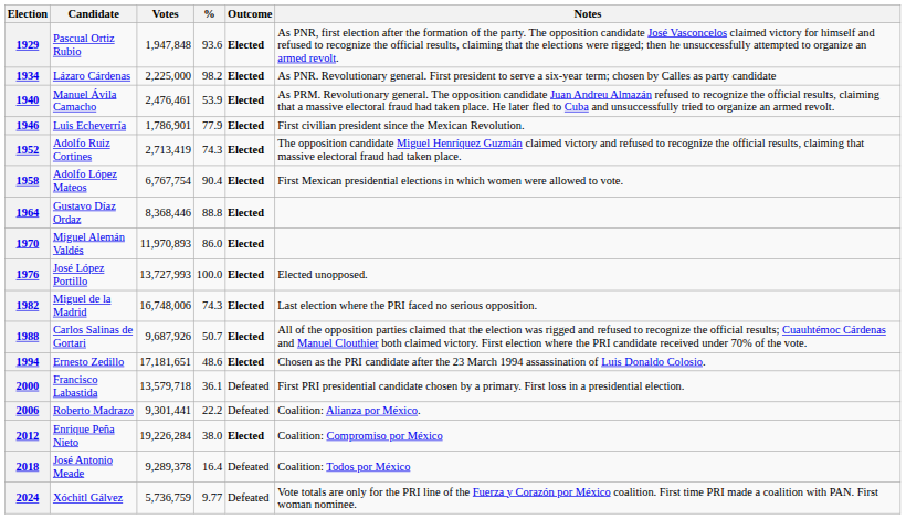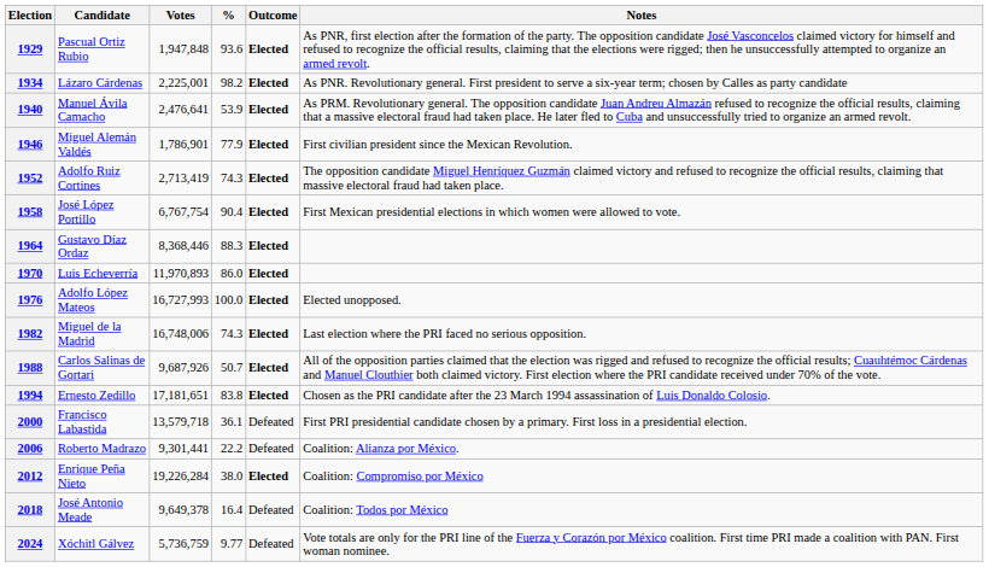 <table class="wikitable">
 <tr>
 <th>Election</th>
 <th>Candidate</th>
 <th>Votes</th>
 <th>%</th>
 <th>Outcome</th>
 <th>Notes</th>
 </tr>
 <tr>
 <th><a href='#'>1929</a></th>
 <td><a href='#'>Pascual Ortiz Rubio</a></td>
 <td style="text-align:right">1,947,848</td>
 <td style="text-align:right">93.6</td>
 <td> <strong>Elected</strong></td>
 <td>As PNR, first election after the formation of the party. The opposition candidate <a href='#'>José Vasconcelos</a> claimed victory for himself and refused to recognize the official results, claiming that the elections were rigged; then he unsuccessfully attempted to organize an <a href='#'>armed revolt</a>.</td>
 </tr>
 <tr>
 <th><a href='#'>1934</a></th>
 <td><a href='#'>Lázaro Cárdenas</a></td>
-<td style="text-align:right">2,225,000</td>
+<td style="text-align:right">2,225,001</td>
 <td style="text-align:right">98.2</td>
 <td> <strong>Elected</strong></td>
 <td>As PNR. Revolutionary general. First president to serve a six-year term; chosen by Calles as party candidate</td>
 </tr>
 <tr>
 <th><a href='#'>1940</a></th>
 <td><a href='#'>Manuel Ávila Camacho</a></td>
-<td style="text-align:right">2,476,461</td>
+<td style="text-align:right">2,476,641</td>
 <td style="text-align:right">53.9</td>
 <td> <strong>Elected</strong></td>
 <td>As PRM. Revolutionary general. The opposition candidate <a href='#'>Juan Andreu Almazán</a> refused to recognize the official results, claiming that a massive electoral fraud had taken place. He later fled to <a href='#'>Cuba</a> and unsuccessfully tried to organize an armed revolt.</td>
 </tr>
 <tr>
 <th><a href='#'>1946</a></th>
-<td><a href='#'>Luis Echeverría</a></td>
+<td><a href='#'>Miguel Alemán Valdés</a></td>
 <td style="text-align:right">1,786,901</td>
 <td style="text-align:right">77.9</td>
 <td> <strong>Elected</strong></td>
 <td>First civilian president since the Mexican Revolution.</td>
 </tr>
 <tr>
 <th><a href='#'>1952</a></th>
 <td><a href='#'>Adolfo Ruiz Cortines</a></td>
 <td style="text-align:right">2,713,419</td>
 <td style="text-align:right">74.3</td>
 <td> <strong>Elected</strong></td>
 <td>The opposition candidate <a href='#'>Miguel Henríquez Guzmán</a> claimed victory and refused to recognize the official results, claiming that massive electoral fraud had taken place.</td>
 </tr>
 <tr>
 <th><a href='#'>1958</a></th>
-<td><a href='#'>Adolfo López Mateos</a></td>
+<td><a href='#'>José López Portillo</a></td>
 <td style="text-align:right">6,767,754</td>
 <td style="text-align:right">90.4</td>
 <td> <strong>Elected</strong></td>
 <td>First Mexican presidential elections in which women were allowed to vote.</td>
 </tr>
 <tr>
 <th><a href='#'>1964</a></th>
 <td><a href='#'>Gustavo Díaz Ordaz</a></td>
 <td style="text-align:right">8,368,446</td>
-<td style="text-align:right">88.8</td>
+<td style="text-align:right">88.3</td>
 <td> <strong>Elected</strong></td>
 <td></td>
 </tr>
 <tr>
 <th><a href='#'>1970</a></th>
-<td><a href='#'>Miguel Alemán Valdés</a></td>
+<td><a href='#'>Luis Echeverría</a></td>
 <td style="text-align:right">11,970,893</td>
 <td style="text-align:right">86.0</td>
 <td> <strong>Elected</strong></td>
 <td></td>
 </tr>
 <tr>
 <th><a href='#'>1976</a></th>
-<td><a href='#'>José López Portillo</a></td>
-<td style="text-align:right">13,727,993</td>
+<td><a href='#'>Adolfo López Mateos</a></td>
+<td style="text-align:right">16,727,993</td>
 <td style="text-align:right">100.0</td>
 <td> <strong>Elected</strong></td>
 <td>Elected unopposed.</td>
 </tr>
 <tr>
 <th><a href='#'>1982</a></th>
 <td><a href='#'>Miguel de la Madrid</a></td>
 <td style="text-align:right">16,748,006</td>
 <td style="text-align:right">74.3</td>
 <td> <strong>Elected</strong></td>
 <td>Last election where the PRI faced no serious opposition.</td>
 </tr>
 <tr>
 <th><a href='#'>1988</a></th>
 <td><a href='#'>Carlos Salinas de Gortari</a></td>
 <td style="text-align:right">9,687,926</td>
 <td style="text-align:right">50.7</td>
 <td> <strong>Elected</strong></td>
 <td>All of the opposition parties claimed that the election was rigged and refused to recognize the official results; <a href='#'>Cuauhtémoc Cárdenas</a> and <a href='#'>Manuel Clouthier</a> both claimed victory. First election where the PRI candidate received under 70% of the vote.</td>
 </tr>
 <tr>
 <th><a href='#'>1994</a></th>
 <td><a href='#'>Ernesto Zedillo</a></td>
 <td style="text-align:right">17,181,651</td>
-<td style="text-align:right">48.6</td>
+<td style="text-align:right">83.8</td>
 <td> <strong>Elected</strong></td>
 <td>Chosen as the PRI candidate after the 23 March 1994 assassination of <a href='#'>Luis Donaldo Colosio</a>.</td>
 </tr>
 <tr>
 <th><a href='#'>2000</a></th>
 <td><a href='#'>Francisco Labastida</a></td>
 <td style="text-align:right">13,579,718</td>
 <td style="text-align:right">36.1</td>
 <td> Defeated</td>
 <td>First PRI presidential candidate chosen by a primary. First loss in a presidential election.</td>
 </tr>
 <tr>
 <th><a href='#'>2006</a></th>
 <td><a href='#'>Roberto Madrazo</a></td>
 <td style="text-align:right">9,301,441</td>
 <td style="text-align:right">22.2</td>
 <td> Defeated</td>
 <td>Coalition: <a href='#'>Alianza por México</a>.</td>
 </tr>
 <tr>
 <th><a href='#'>2012</a></th>
 <td><a href='#'>Enrique Peña Nieto</a></td>
 <td style="text-align:right">19,226,284</td>
 <td style="text-align:right">38.0</td>
 <td> <strong>Elected</strong></td>
 <td>Coalition: <a href='#'>Compromiso por México</a></td>
 </tr>
 <tr>
 <th><a href='#'>2018</a></th>
 <td><a href='#'>José Antonio Meade</a></td>
-<td style="text-align:right">9,289,378</td>
+<td style="text-align:right">9,649,378</td>
 <td style="text-align:right">16.4</td>
 <td> Defeated</td>
 <td>Coalition: <a href='#'>Todos por México</a></td>
 </tr>
 <tr>
 <th><a href='#'>2024</a></th>
 <td><a href='#'>Xóchitl Gálvez</a></td>
 <td style="text-align:right">5,736,759</td>
 <td style="text-align:right">9.77</td>
 <td> Defeated</td>
 <td>Vote totals are only for the PRI line of the <a href='#'>Fuerza y Corazón por México</a> coalition. First time PRI made a coalition with PAN. First woman nominee.</td>
 </tr>
 </table>
